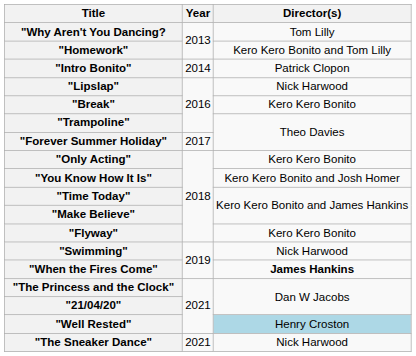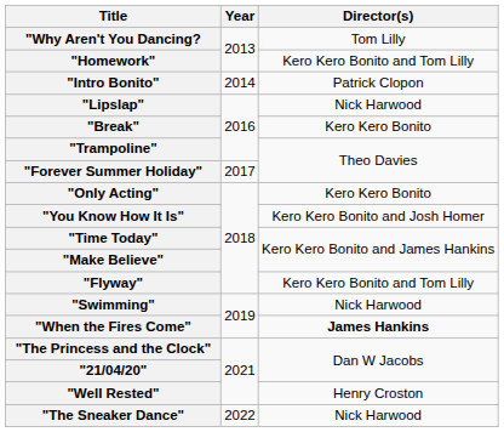 <table class="wikitable plainrowheaders" style="text-align:center">
 <tr>
 <th scope="col" rowspan="1" style="width:15em;">Title</th>
 <th scope="col" rowspan="1">Year</th>
 <th scope="col" rowspan="1">Director(s)</th>
 </tr>
 <tr>
 <th scope="row">"Why Aren't You Dancing?</th>
 <td rowspan="2">2013</td>
 <td>Tom Lilly</td>
 </tr>
 <tr>
 <th scope="row">"Homework"</th>
 <td>Kero Kero Bonito and Tom Lilly</td>
 </tr>
 <tr>
 <th scope="row">"Intro Bonito"</th>
 <td>2014</td>
 <td>Patrick Clopon</td>
 </tr>
 <tr>
 <th scope="row">"Lipslap"</th>
 <td rowspan="3">2016</td>
 <td>Nick Harwood</td>
 </tr>
 <tr>
 <th scope="row">"Break"</th>
 <td>Kero Kero Bonito</td>
 </tr>
 <tr>
 <th scope="row">"Trampoline"</th>
 <td rowspan="2">Theo Davies</td>
 </tr>
 <tr>
 <th scope="row">"Forever Summer Holiday"</th>
 <td>2017</td>
 </tr>
 <tr>
 <th scope="row">"Only Acting"</th>
 <td rowspan="5">2018</td>
 <td>Kero Kero Bonito</td>
 </tr>
 <tr>
 <th scope="row">"You Know How It Is"</th>
 <td>Kero Kero Bonito and Josh Homer</td>
 </tr>
 <tr>
 <th scope="row">"Time Today"</th>
 <td rowspan="2">Kero Kero Bonito and James Hankins</td>
 </tr>
 <tr>
 <th scope="row">"Make Believe"</th>
 </tr>
 <tr>
 <th scope="row">"Flyway"</th>
-<td>Kero Kero Bonito</td>
+<td>Kero Kero Bonito and Tom Lilly</td>
 </tr>
 <tr>
 <th scope="row">"Swimming"</th>
 <td rowspan="2">2019</td>
 <td>Nick Harwood</td>
 </tr>
 <tr>
 <th scope="row">"When the Fires Come"</th>
 <td><strong>James Hankins</strong></td>
 </tr>
 <tr>
 <th scope="row">"The Princess and the Clock"</th>
 <td rowspan="3">2021</td>
 <td rowspan="2">Dan W Jacobs</td>
 </tr>
 <tr>
 <th scope="row">"21/04/20"</th>
 </tr>
 <tr>
 <th scope="row">"Well Rested" </th>
-<td style="background: lightblue;">Henry Croston</td>
+<td>Henry Croston</td>
 </tr>
 <tr>
 <th scope="row">"The Sneaker Dance"</th>
-<td>2021</td>
+<td>2022</td>
 <td>Nick Harwood</td>
 </tr>
 </table>
